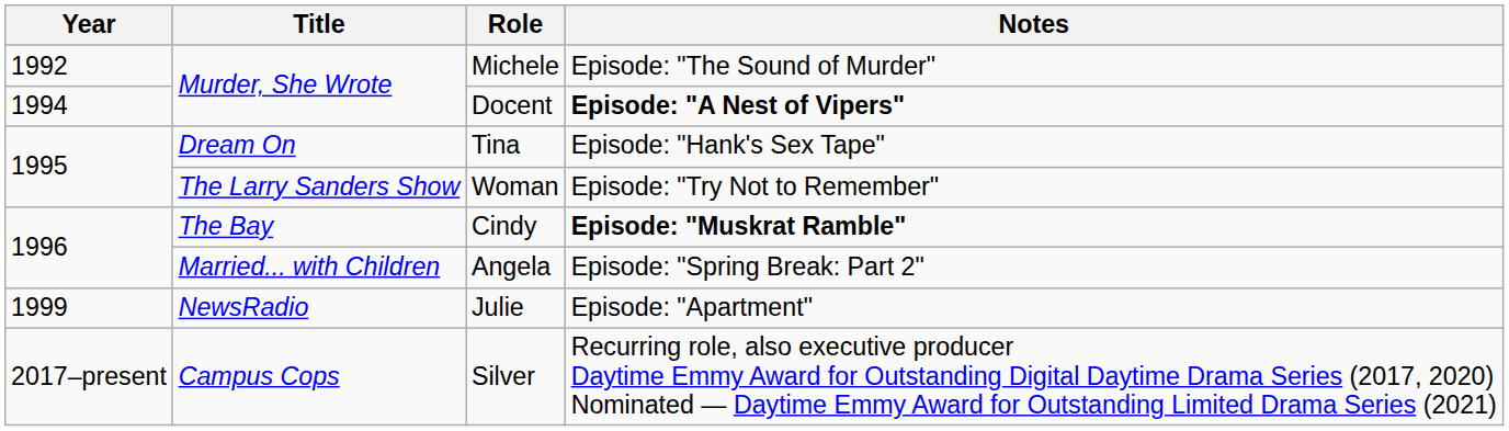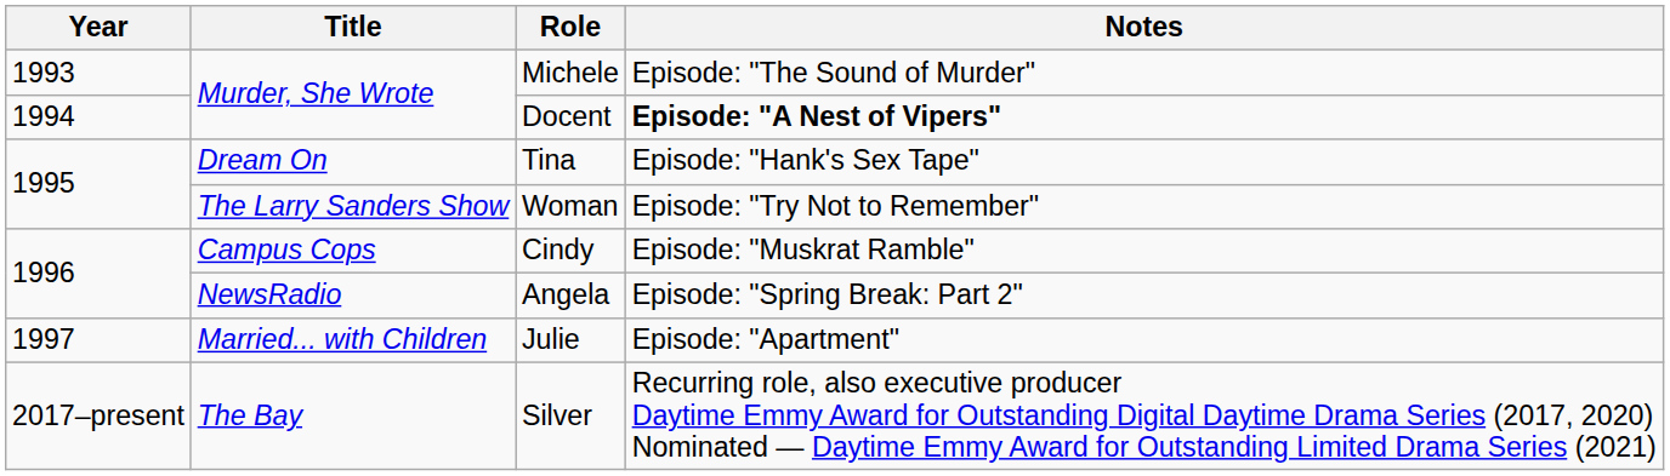 <table class="wikitable sortable">
 <tr>
 <th>Year</th>
 <th>Title</th>
 <th>Role</th>
 <th class="unsortable">Notes</th>
 </tr>
 <tr>
-<td>1992</td>
+<td>1993</td>
 <td rowspan=2><em><a href='#'>Murder, She Wrote</a></em></td>
 <td>Michele</td>
 <td>Episode: "The Sound of Murder"</td>
 </tr>
 <tr>
 <td>1994</td>
 <td>Docent</td>
 <td><strong>Episode: "A Nest of Vipers"</strong></td>
 </tr>
 <tr>
 <td rowspan=2>1995</td>
 <td><em><a href='#'>Dream On</a></em></td>
 <td>Tina</td>
 <td>Episode: "Hank's Sex Tape"</td>
 </tr>
 <tr>
 <td><em><a href='#'>The Larry Sanders Show</a></em></td>
 <td>Woman</td>
 <td>Episode: "Try Not to Remember"</td>
 </tr>
 <tr>
 <td rowspan=2>1996</td>
-<td><em><a href='#'>The Bay</a></em></td>
+<td><em><a href='#'>Campus Cops</a></em></td>
 <td>Cindy</td>
-<td><strong>Episode: "Muskrat Ramble"</strong></td>
+<td>Episode: "Muskrat Ramble"</td>
 </tr>
 <tr>
-<td><em><a href='#'>Married... with Children</a></em></td>
+<td><em><a href='#'>NewsRadio</a></em></td>
 <td>Angela</td>
 <td>Episode: "Spring Break: Part 2"</td>
 </tr>
 <tr>
-<td>1999</td>
-<td><em><a href='#'>NewsRadio</a></em></td>
+<td>1997</td>
+<td><em><a href='#'>Married... with Children</a></em></td>
 <td>Julie</td>
 <td>Episode: "Apartment"</td>
 </tr>
 <tr>
 <td>2017–present</td>
-<td><em><a href='#'>Campus Cops</a></em></td>
+<td><em><a href='#'>The Bay</a></em></td>
 <td>Silver</td>
 <td>Recurring role, also executive producer<br><a href='#'>Daytime Emmy Award for Outstanding Digital Daytime Drama Series</a> (2017, 2020)<br>Nominated — <a href='#'>Daytime Emmy Award for Outstanding Limited Drama Series</a> (2021)</td>
 </tr>
 </table>
